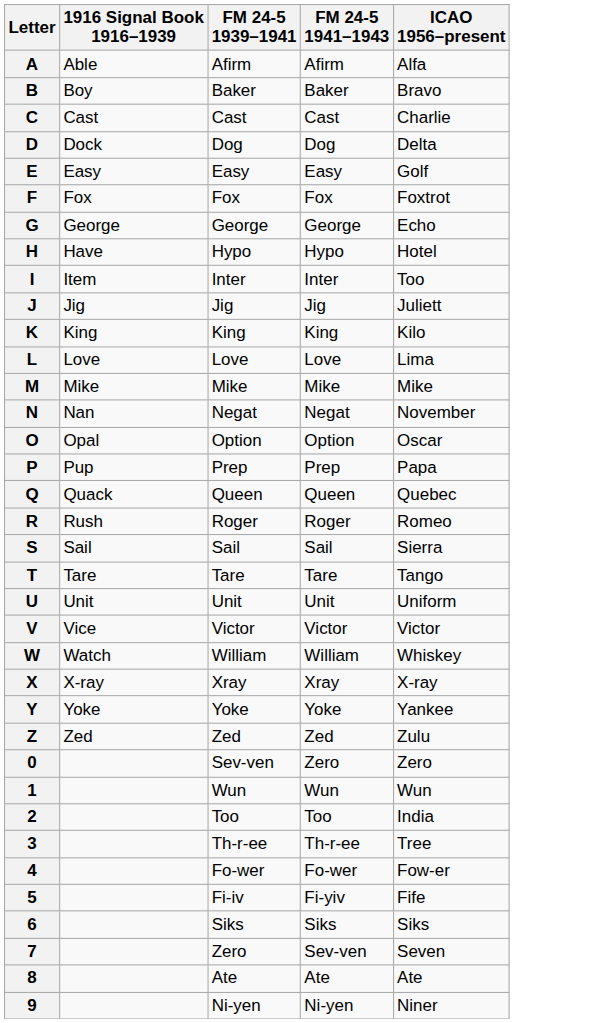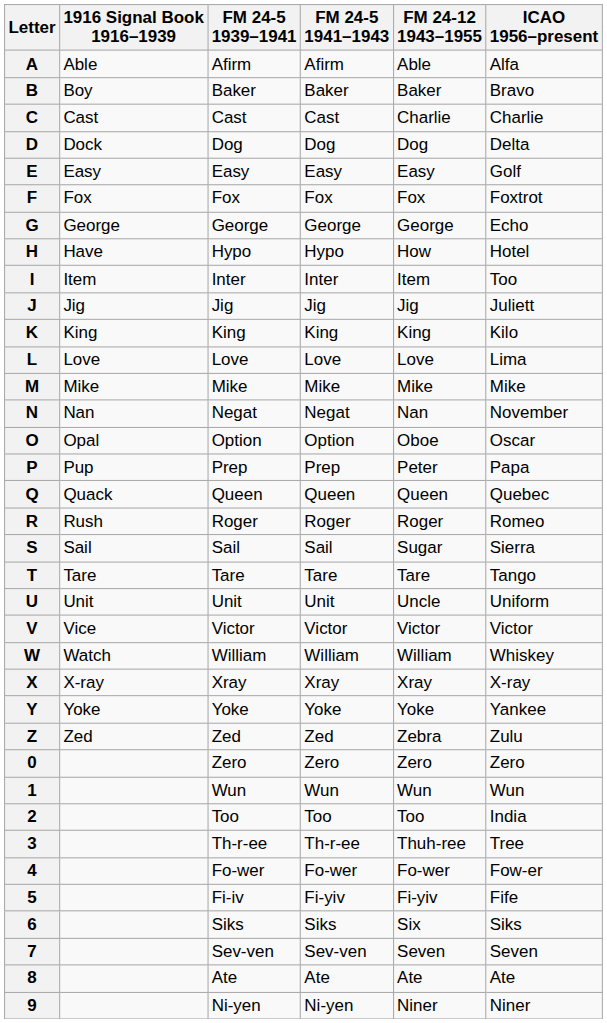 <table class="wikitable">
 <tr>
 <th scope="col">Letter</th>
 <th scope="col">1916 Signal Book<br>1916–1939</th>
 <th scope="col">FM 24-5<br>1939–1941</th>
 <th scope="col">FM 24-5<br>1941–1943</th>
+<th scope="col">FM 24-12<br>1943–1955</th>
 <th scope="col">ICAO<br>1956–present</th>
 </tr>
 <tr>
 <th scope="row">A</th>
 <td>Able</td>
 <td>Afirm</td>
 <td>Afirm</td>
+<td>Able</td>
 <td>Alfa </td>
 </tr>
 <tr>
 <th scope="row">B</th>
 <td>Boy</td>
+<td>Baker</td>
 <td>Baker</td>
 <td>Baker</td>
 <td>Bravo</td>
 </tr>
 <tr>
 <th scope="row">C</th>
 <td>Cast</td>
 <td>Cast</td>
 <td>Cast</td>
 <td>Charlie</td>
+<td>Charlie</td>
 </tr>
 <tr>
 <th scope="row">D</th>
 <td>Dock</td>
 <td>Dog</td>
 <td>Dog</td>
+<td>Dog</td>
 <td>Delta</td>
 </tr>
 <tr>
 <th scope="row">E</th>
+<td>Easy</td>
 <td>Easy</td>
 <td>Easy</td>
 <td>Easy</td>
 <td>Golf</td>
 </tr>
 <tr>
 <th scope="row">F</th>
 <td>Fox</td>
 <td>Fox</td>
 <td>Fox</td>
+<td>Fox</td>
 <td>Foxtrot</td>
 </tr>
 <tr>
 <th scope="row">G</th>
+<td>George</td>
 <td>George</td>
 <td>George</td>
 <td>George</td>
 <td>Echo</td>
 </tr>
 <tr>
 <th scope="row">H</th>
 <td>Have</td>
 <td>Hypo</td>
 <td>Hypo</td>
+<td>How</td>
 <td>Hotel</td>
 </tr>
 <tr>
 <th scope="row">I</th>
 <td>Item</td>
 <td>Inter</td>
 <td>Inter</td>
+<td>Item</td>
 <td>Too</td>
 </tr>
 <tr>
 <th scope="row">J</th>
+<td>Jig</td>
 <td>Jig</td>
 <td>Jig</td>
 <td>Jig</td>
 <td>Juliett </td>
 </tr>
 <tr>
 <th scope="row">K</th>
 <td>King</td>
 <td>King</td>
 <td>King</td>
+<td>King</td>
 <td>Kilo</td>
 </tr>
 <tr>
 <th scope="row">L</th>
+<td>Love</td>
 <td>Love</td>
 <td>Love</td>
 <td>Love</td>
 <td>Lima</td>
 </tr>
 <tr>
 <th scope="row">M</th>
 <td>Mike</td>
 <td>Mike</td>
 <td>Mike</td>
 <td>Mike</td>
+<td>Mike</td>
 </tr>
 <tr>
 <th scope="row">N</th>
 <td>Nan</td>
 <td>Negat</td>
 <td>Negat</td>
+<td>Nan</td>
 <td>November</td>
 </tr>
 <tr>
 <th scope="row">O</th>
 <td>Opal</td>
 <td>Option</td>
 <td>Option</td>
+<td>Oboe</td>
 <td>Oscar</td>
 </tr>
 <tr>
 <th scope="row">P</th>
 <td>Pup</td>
 <td>Prep</td>
 <td>Prep</td>
+<td>Peter</td>
 <td>Papa</td>
 </tr>
 <tr>
 <th scope="row">Q</th>
 <td>Quack</td>
+<td>Queen</td>
 <td>Queen</td>
 <td>Queen</td>
 <td>Quebec</td>
 </tr>
 <tr>
 <th scope="row">R</th>
 <td>Rush</td>
 <td>Roger</td>
 <td>Roger</td>
+<td>Roger</td>
 <td>Romeo</td>
 </tr>
 <tr>
 <th scope="row">S</th>
 <td>Sail</td>
 <td>Sail</td>
 <td>Sail</td>
+<td>Sugar</td>
 <td>Sierra</td>
 </tr>
 <tr>
 <th scope="row">T</th>
+<td>Tare</td>
 <td>Tare</td>
 <td>Tare</td>
 <td>Tare</td>
 <td>Tango</td>
 </tr>
 <tr>
 <th scope="row">U</th>
 <td>Unit</td>
 <td>Unit</td>
 <td>Unit</td>
+<td>Uncle</td>
 <td>Uniform</td>
 </tr>
 <tr>
 <th scope="row">V</th>
 <td>Vice</td>
+<td>Victor</td>
 <td>Victor</td>
 <td>Victor</td>
 <td>Victor</td>
 </tr>
 <tr>
 <th scope="row">W</th>
 <td>Watch</td>
 <td>William</td>
 <td>William</td>
+<td>William</td>
 <td>Whiskey</td>
 </tr>
 <tr>
 <th scope="row">X</th>
 <td>X-ray</td>
 <td>Xray</td>
 <td>Xray</td>
+<td>Xray</td>
 <td>X-ray</td>
 </tr>
 <tr>
 <th scope="row">Y</th>
+<td>Yoke</td>
 <td>Yoke</td>
 <td>Yoke</td>
 <td>Yoke</td>
 <td>Yankee</td>
 </tr>
 <tr>
 <th scope="row">Z</th>
 <td>Zed</td>
 <td>Zed</td>
 <td>Zed</td>
+<td>Zebra</td>
 <td>Zulu</td>
 </tr>
 <tr>
 <th scope="row">0</th>
 <td></td>
-<td>Sev-ven</td>
+<td>Zero</td>
+<td>Zero</td>
 <td>Zero</td>
 <td>Zero</td>
 </tr>
 <tr>
 <th scope="row">1</th>
 <td></td>
 <td>Wun</td>
 <td>Wun</td>
 <td>Wun</td>
+<td>Wun</td>
 </tr>
 <tr>
 <th scope="row">2</th>
 <td></td>
+<td>Too</td>
 <td>Too</td>
 <td>Too</td>
 <td>India</td>
 </tr>
 <tr>
 <th scope="row">3</th>
 <td></td>
 <td>Th-r-ee</td>
 <td>Th-r-ee</td>
+<td>Thuh-ree</td>
 <td>Tree</td>
 </tr>
 <tr>
 <th scope="row">4</th>
 <td></td>
+<td>Fo-wer</td>
 <td>Fo-wer</td>
 <td>Fo-wer</td>
 <td>Fow-er</td>
 </tr>
 <tr>
 <th scope="row">5</th>
 <td></td>
 <td>Fi-iv</td>
 <td>Fi-yiv</td>
+<td>Fi-yiv</td>
 <td>Fife</td>
 </tr>
 <tr>
 <th scope="row">6</th>
 <td></td>
 <td>Siks</td>
 <td>Siks</td>
+<td>Six</td>
 <td>Siks</td>
 </tr>
 <tr>
 <th scope="row">7</th>
 <td></td>
-<td>Zero</td>
 <td>Sev-ven</td>
+<td>Sev-ven</td>
+<td>Seven</td>
 <td>Seven</td>
 </tr>
 <tr>
 <th scope="row">8</th>
 <td></td>
+<td>Ate</td>
 <td>Ate</td>
 <td>Ate</td>
 <td>Ate</td>
 </tr>
 <tr>
 <th scope="row">9</th>
 <td></td>
 <td>Ni-yen</td>
 <td>Ni-yen</td>
 <td>Niner</td>
+<td>Niner</td>
 </tr>
 </table>
